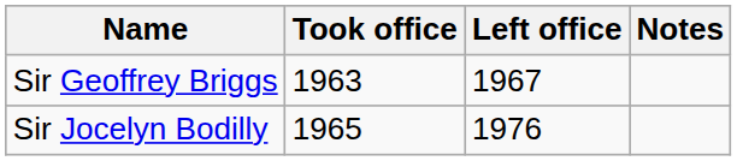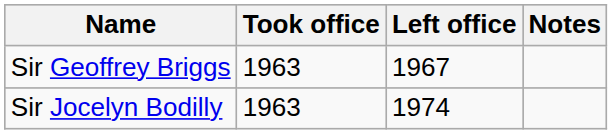 <table class="wikitable">
 <tr>
 <th>Name</th>
 <th>Took office</th>
 <th>Left office</th>
 <th>Notes</th>
 </tr>
 <tr>
 <td>Sir <a href='#'>Geoffrey Briggs</a></td>
 <td>1963</td>
 <td>1967</td>
 <td></td>
 </tr>
 <tr>
 <td>Sir <a href='#'>Jocelyn Bodilly</a></td>
-<td>1965</td>
-<td>1976</td>
+<td>1963</td>
+<td>1974</td>
 <td></td>
 </tr>
 </table>
